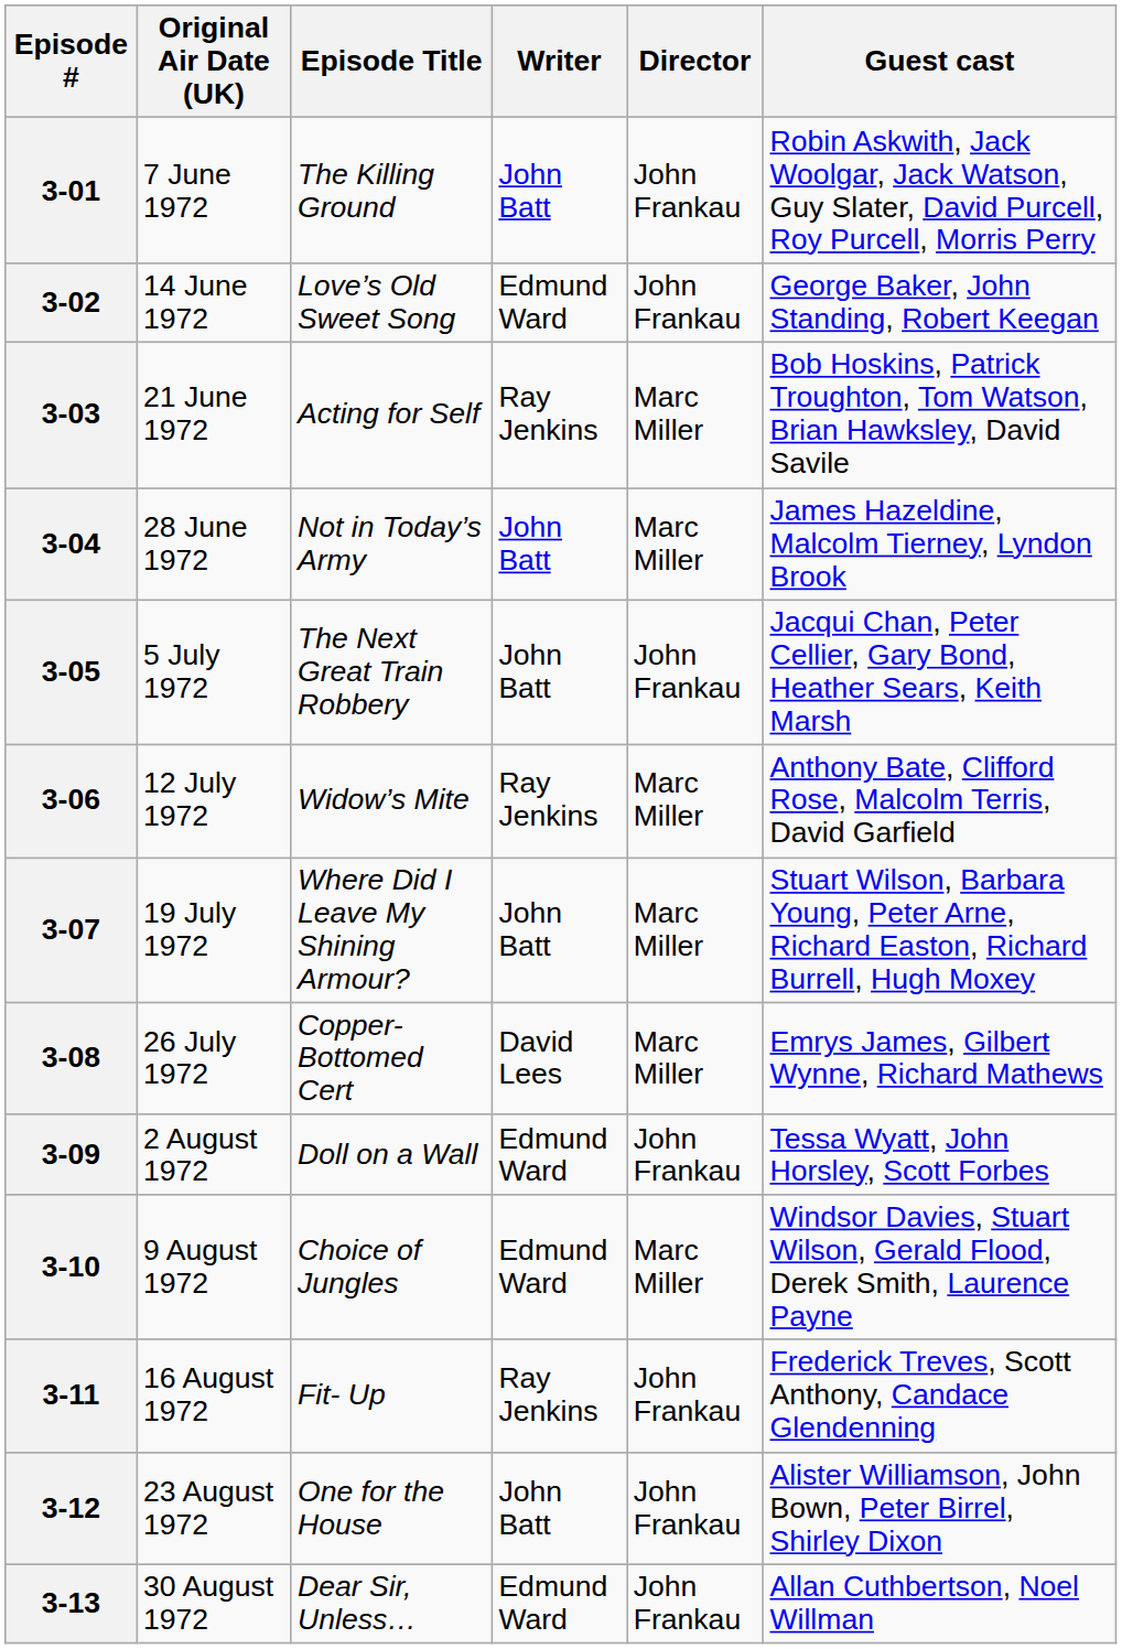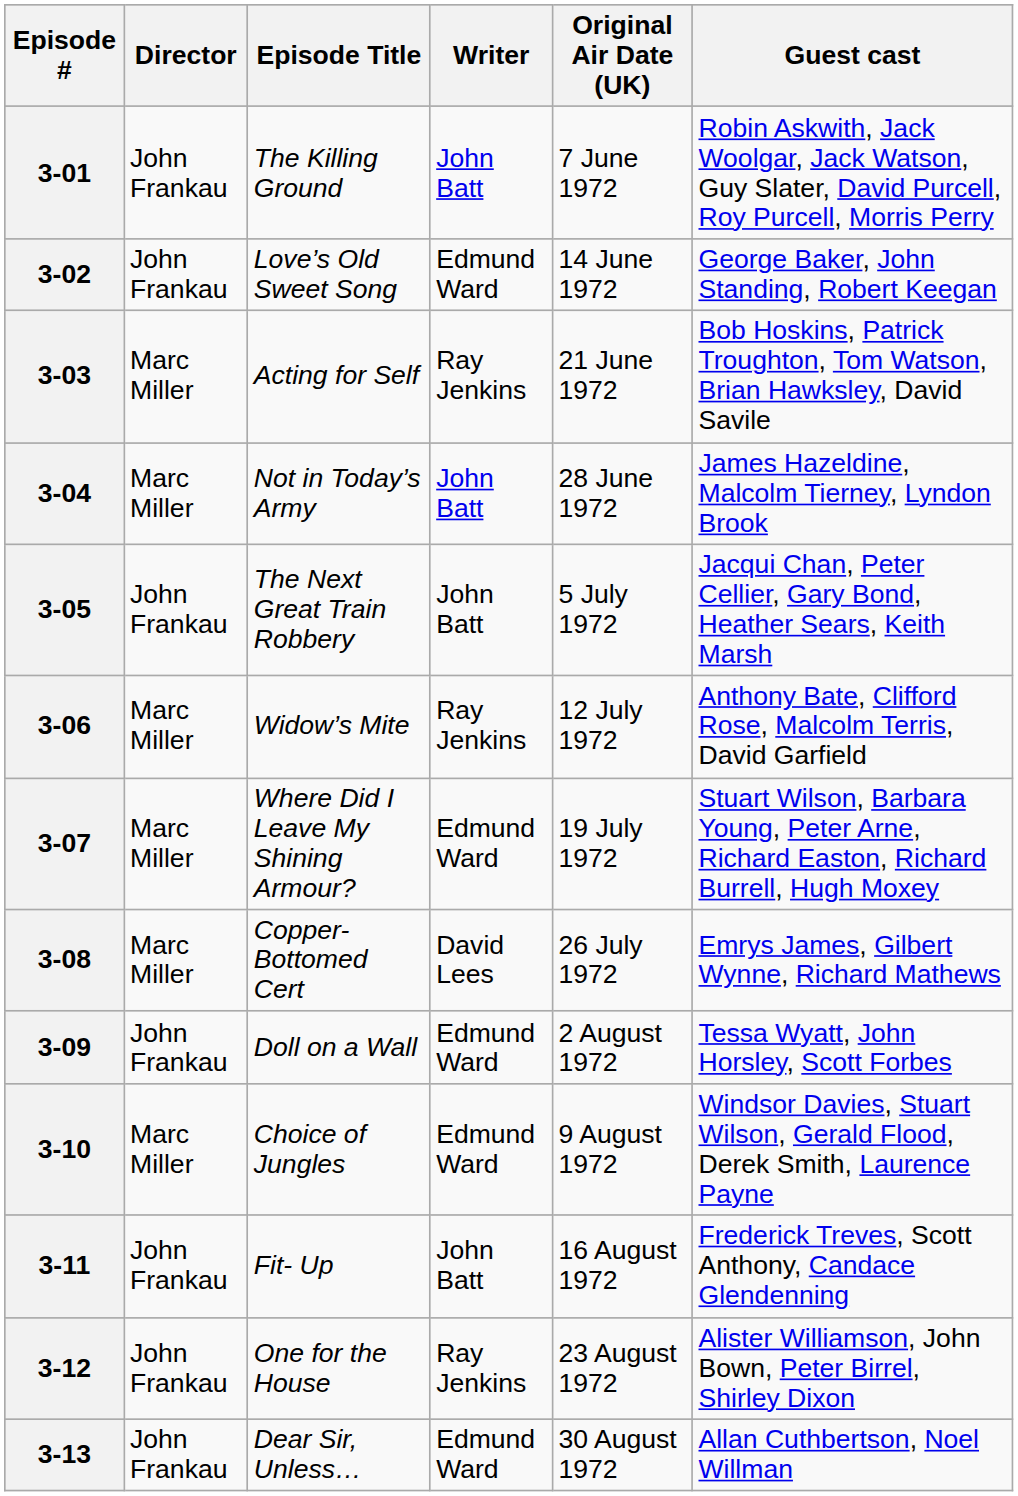 <table class="wikitable">
 <tr>
 <th>Episode #</th>
-<th>Original Air Date (UK)</th>
+<th>Director</th>
 <th>Episode Title</th>
 <th>Writer</th>
-<th>Director</th>
+<th>Original Air Date (UK)</th>
 <th>Guest cast</th>
 </tr>
 <tr>
 <th style="text-align:center;">3-01</th>
-<td>7 June 1972</td>
+<td>John Frankau</td>
 <td><em>The Killing Ground</em></td>
 <td><a href='#'>John Batt</a></td>
-<td>John Frankau</td>
+<td>7 June 1972</td>
 <td><a href='#'>Robin Askwith</a>, <a href='#'>Jack Woolgar</a>, <a href='#'>Jack Watson</a>, Guy Slater, <a href='#'>David Purcell</a>, <a href='#'>Roy Purcell</a>, <a href='#'>Morris Perry</a></td>
 </tr>
 <tr>
 <th style="text-align:center;">3-02</th>
-<td>14 June 1972</td>
+<td>John Frankau</td>
 <td><em>Love’s Old Sweet Song</em></td>
 <td>Edmund Ward</td>
-<td>John Frankau</td>
+<td>14 June 1972</td>
 <td><a href='#'>George Baker</a>, <a href='#'>John Standing</a>, <a href='#'>Robert Keegan</a></td>
 </tr>
 <tr>
 <th style="text-align:center;">3-03</th>
-<td>21 June 1972</td>
+<td>Marc Miller</td>
 <td><em>Acting for Self</em></td>
 <td>Ray Jenkins</td>
-<td>Marc Miller</td>
+<td>21 June 1972</td>
 <td><a href='#'>Bob Hoskins</a>, <a href='#'>Patrick Troughton</a>, <a href='#'>Tom Watson</a>, <a href='#'>Brian Hawksley</a>, David Savile</td>
 </tr>
 <tr>
 <th style="text-align:center;">3-04</th>
-<td>28 June 1972</td>
+<td>Marc Miller</td>
 <td><em>Not in Today’s Army</em></td>
 <td><a href='#'>John Batt</a></td>
-<td>Marc Miller</td>
+<td>28 June 1972</td>
 <td><a href='#'>James Hazeldine</a>, <a href='#'>Malcolm Tierney</a>, <a href='#'>Lyndon Brook</a></td>
 </tr>
 <tr>
 <th style="text-align:center;">3-05</th>
-<td>5 July 1972</td>
+<td>John Frankau</td>
 <td><em>The Next Great Train Robbery</em></td>
 <td>John Batt</td>
-<td>John Frankau</td>
+<td>5 July 1972</td>
 <td><a href='#'>Jacqui Chan</a>, <a href='#'>Peter Cellier</a>, <a href='#'>Gary Bond</a>, <a href='#'>Heather Sears</a>, <a href='#'>Keith Marsh</a></td>
 </tr>
 <tr>
 <th style="text-align:center;">3-06</th>
-<td>12 July 1972</td>
+<td>Marc Miller</td>
 <td><em>Widow’s Mite</em></td>
 <td>Ray Jenkins</td>
-<td>Marc Miller</td>
+<td>12 July 1972</td>
 <td><a href='#'>Anthony Bate</a>, <a href='#'>Clifford Rose</a>, <a href='#'>Malcolm Terris</a>, David Garfield</td>
 </tr>
 <tr>
 <th style="text-align:center;">3-07</th>
+<td>Marc Miller</td>
+<td><em>Where Did I Leave My Shining Armour?</em></td>
+<td>Edmund Ward</td>
 <td>19 July 1972</td>
-<td><em>Where Did I Leave My Shining Armour?</em></td>
-<td>John Batt</td>
-<td>Marc Miller</td>
 <td><a href='#'>Stuart Wilson</a>, <a href='#'>Barbara Young</a>, <a href='#'>Peter Arne</a>, <a href='#'>Richard Easton</a>, <a href='#'>Richard Burrell</a>, <a href='#'>Hugh Moxey</a></td>
 </tr>
 <tr>
 <th style="text-align:center;">3-08</th>
-<td>26 July 1972</td>
+<td>Marc Miller</td>
 <td><em>Copper-Bottomed Cert</em></td>
 <td>David Lees</td>
-<td>Marc Miller</td>
+<td>26 July 1972</td>
 <td><a href='#'>Emrys James</a>, <a href='#'>Gilbert Wynne</a>, <a href='#'>Richard Mathews</a></td>
 </tr>
 <tr>
 <th style="text-align:center;">3-09</th>
-<td>2 August 1972</td>
+<td>John Frankau</td>
 <td><em>Doll on a Wall</em></td>
 <td>Edmund Ward</td>
-<td>John Frankau</td>
+<td>2 August 1972</td>
 <td><a href='#'>Tessa Wyatt</a>, <a href='#'>John Horsley</a>, <a href='#'>Scott Forbes</a></td>
 </tr>
 <tr>
 <th style="text-align:center;">3-10</th>
-<td>9 August 1972</td>
+<td>Marc Miller</td>
 <td><em>Choice of Jungles</em></td>
 <td>Edmund Ward</td>
-<td>Marc Miller</td>
+<td>9 August 1972</td>
 <td><a href='#'>Windsor Davies</a>, <a href='#'>Stuart Wilson</a>, <a href='#'>Gerald Flood</a>, Derek Smith, <a href='#'>Laurence Payne</a></td>
 </tr>
 <tr>
 <th style="text-align:center;">3-11</th>
+<td>John Frankau</td>
+<td><em>Fit- Up</em></td>
+<td>John Batt</td>
 <td>16 August 1972</td>
-<td><em>Fit- Up</em></td>
-<td>Ray Jenkins</td>
-<td>John Frankau</td>
 <td><a href='#'>Frederick Treves</a>, Scott Anthony, <a href='#'>Candace Glendenning</a></td>
 </tr>
 <tr>
 <th style="text-align:center;">3-12</th>
+<td>John Frankau</td>
+<td><em>One for the House</em></td>
+<td>Ray Jenkins</td>
 <td>23 August 1972</td>
-<td><em>One for the House</em></td>
-<td>John Batt</td>
-<td>John Frankau</td>
 <td><a href='#'>Alister Williamson</a>, John Bown, <a href='#'>Peter Birrel</a>, <a href='#'>Shirley Dixon</a></td>
 </tr>
 <tr>
 <th style="text-align:center;">3-13</th>
-<td>30 August 1972</td>
+<td>John Frankau</td>
 <td><em>Dear Sir, Unless…</em></td>
 <td>Edmund Ward</td>
-<td>John Frankau</td>
+<td>30 August 1972</td>
 <td><a href='#'>Allan Cuthbertson</a>, <a href='#'>Noel Willman</a></td>
 </tr>
 </table>
